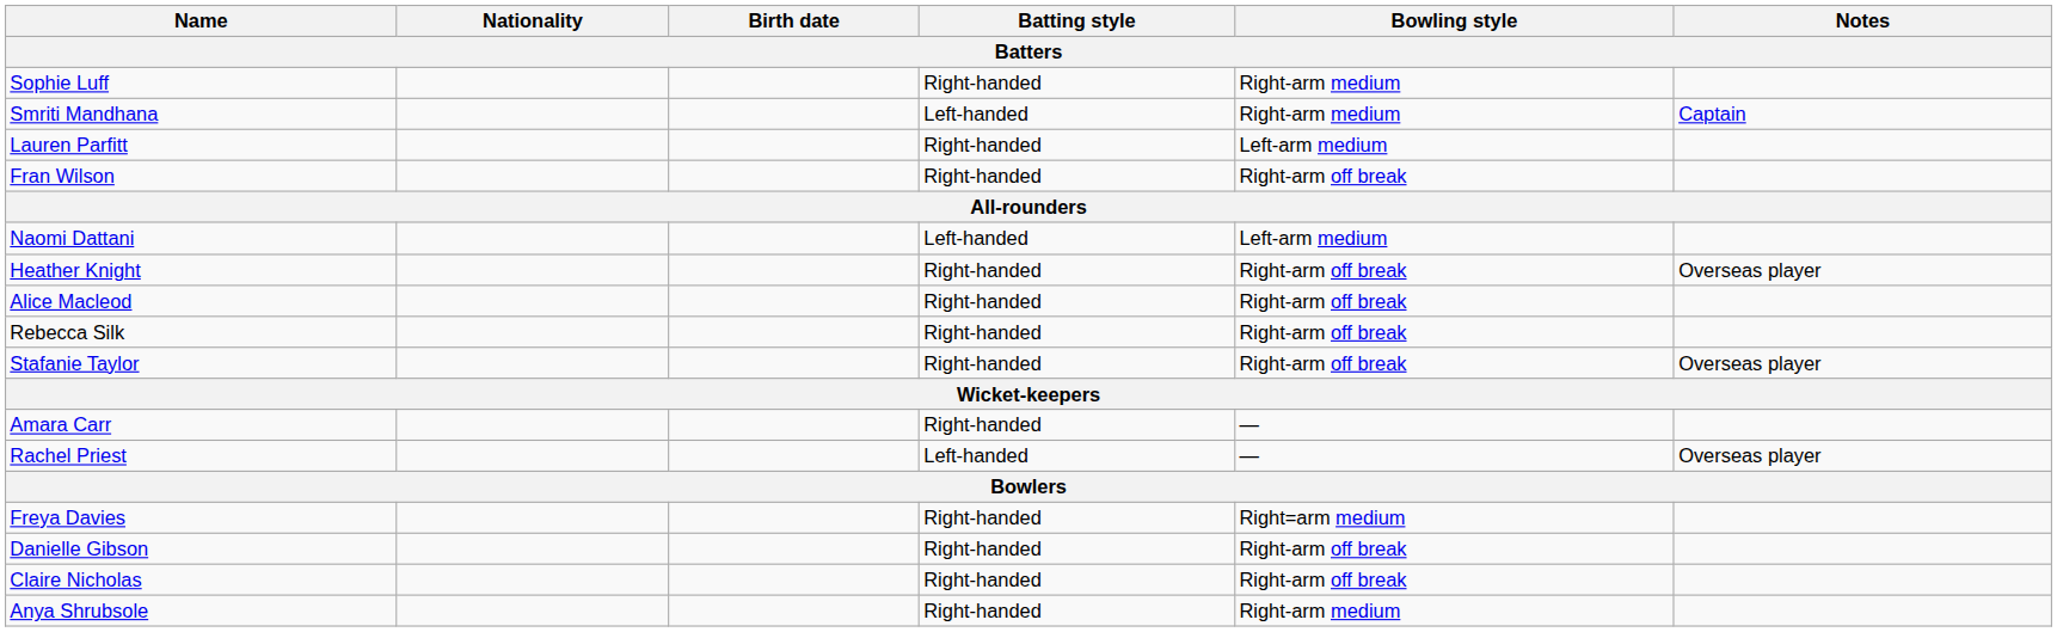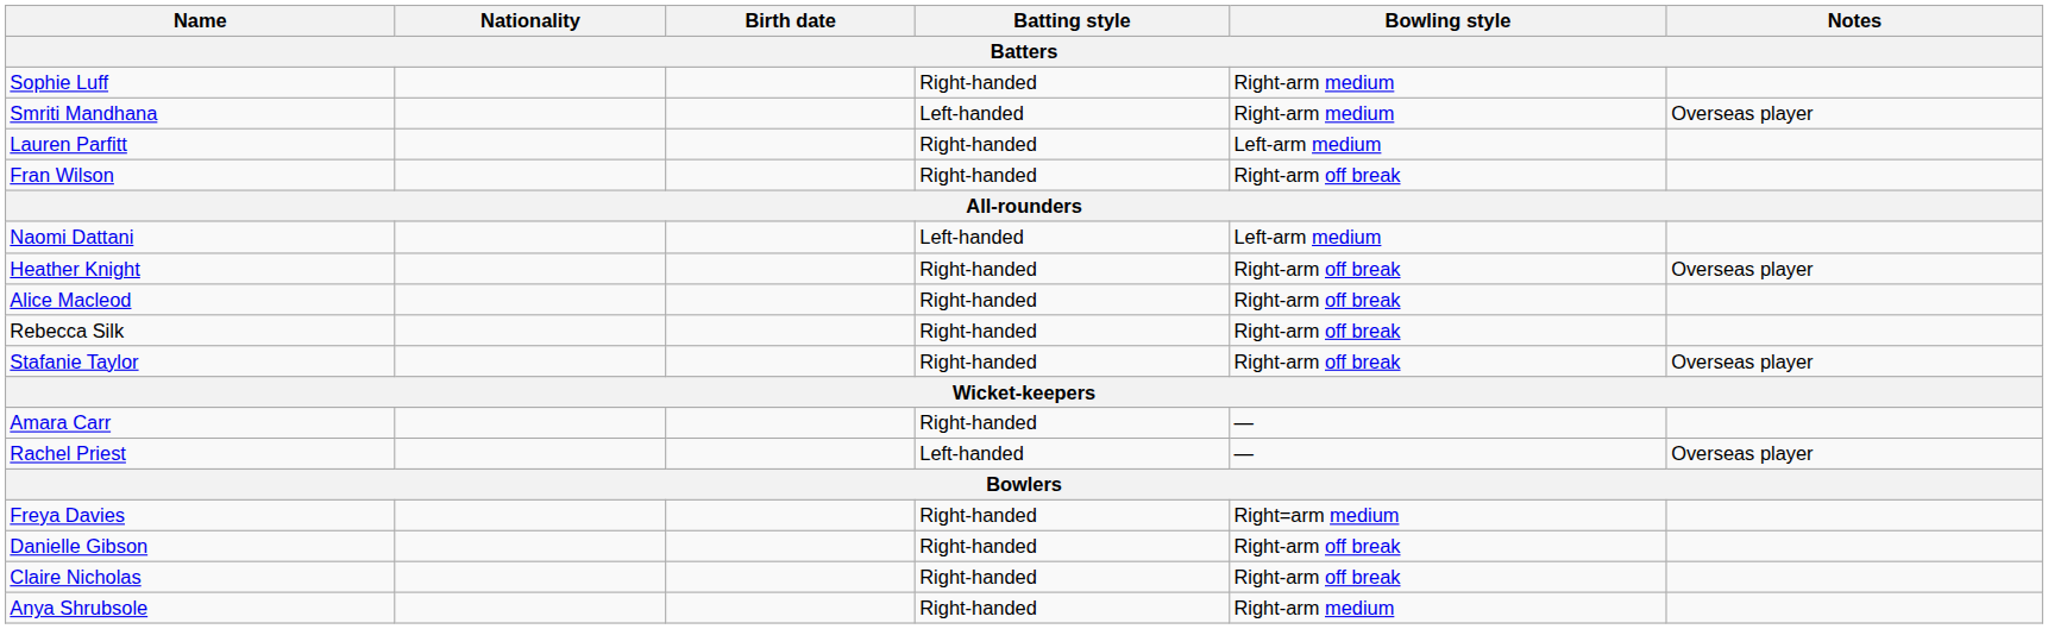 <table class="wikitable"  style="font-size:95%; width:80%;">
 <tr>
 <th>Name</th>
 <th>Nationality</th>
 <th>Birth date</th>
 <th>Batting style</th>
 <th>Bowling style</th>
 <th>Notes</th>
 </tr>
 <tr>
 <th colspan="7">Batters</th>
 </tr>
 <tr>
 <td><a href='#'>Sophie Luff</a></td>
 <td></td>
 <td></td>
 <td>Right-handed</td>
 <td>Right-arm <a href='#'>medium</a></td>
 <td></td>
 </tr>
 <tr>
 <td><a href='#'>Smriti Mandhana</a></td>
 <td></td>
 <td></td>
 <td>Left-handed</td>
 <td>Right-arm <a href='#'>medium</a></td>
-<td><a href='#'>Captain</a></td>
+<td>Overseas player</td>
 </tr>
 <tr>
 <td><a href='#'>Lauren Parfitt</a></td>
 <td></td>
 <td></td>
 <td>Right-handed</td>
 <td>Left-arm <a href='#'>medium</a></td>
 <td></td>
 </tr>
 <tr>
 <td><a href='#'>Fran Wilson</a></td>
 <td></td>
 <td></td>
 <td>Right-handed</td>
 <td>Right-arm <a href='#'>off break</a></td>
 <td></td>
 </tr>
 <tr>
 <th colspan="7">All-rounders</th>
 </tr>
 <tr>
 <td><a href='#'>Naomi Dattani</a></td>
 <td></td>
 <td></td>
 <td>Left-handed</td>
 <td>Left-arm <a href='#'>medium</a></td>
 <td></td>
 </tr>
 <tr>
 <td><a href='#'>Heather Knight</a></td>
 <td></td>
 <td></td>
 <td>Right-handed</td>
 <td>Right-arm <a href='#'>off break</a></td>
 <td>Overseas player</td>
 </tr>
 <tr>
 <td><a href='#'>Alice Macleod</a></td>
 <td></td>
 <td></td>
 <td>Right-handed</td>
 <td>Right-arm <a href='#'>off break</a></td>
 <td></td>
 </tr>
 <tr>
 <td>Rebecca Silk</td>
 <td></td>
 <td></td>
 <td>Right-handed</td>
 <td>Right-arm <a href='#'>off break</a></td>
 <td></td>
 </tr>
 <tr>
 <td><a href='#'>Stafanie Taylor</a></td>
 <td></td>
 <td></td>
 <td>Right-handed</td>
 <td>Right-arm <a href='#'>off break</a></td>
 <td>Overseas player</td>
 </tr>
 <tr>
 <th colspan="7">Wicket-keepers</th>
 </tr>
 <tr>
 <td><a href='#'>Amara Carr</a></td>
 <td></td>
 <td></td>
 <td>Right-handed</td>
 <td>—</td>
 <td></td>
 </tr>
 <tr>
 <td><a href='#'>Rachel Priest</a></td>
 <td></td>
 <td></td>
 <td>Left-handed</td>
 <td>—</td>
 <td>Overseas player</td>
 </tr>
 <tr>
 <th colspan="7">Bowlers</th>
 </tr>
 <tr>
 <td><a href='#'>Freya Davies</a></td>
 <td></td>
 <td></td>
 <td>Right-handed</td>
 <td>Right=arm <a href='#'>medium</a></td>
 <td></td>
 </tr>
 <tr>
 <td><a href='#'>Danielle Gibson</a></td>
 <td></td>
 <td></td>
 <td>Right-handed</td>
 <td>Right-arm <a href='#'>off break</a></td>
 <td></td>
 </tr>
 <tr>
 <td><a href='#'>Claire Nicholas</a></td>
 <td></td>
 <td></td>
 <td>Right-handed</td>
 <td>Right-arm <a href='#'>off break</a></td>
 <td></td>
 </tr>
 <tr>
 <td><a href='#'>Anya Shrubsole</a></td>
 <td></td>
 <td></td>
 <td>Right-handed</td>
 <td>Right-arm <a href='#'>medium</a></td>
 <td></td>
 </tr>
 </table>
